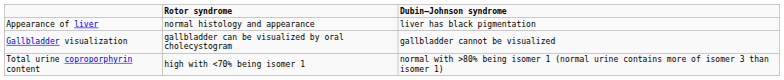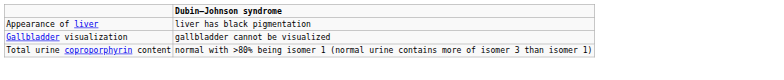 <table class="wikitable">
 <tr>
 <td></td>
-<td><strong>Rotor syndrome</strong></td>
 <td><strong>Dubin–Johnson syndrome</strong></td>
 </tr>
 <tr>
 <td>Appearance of <a href='#'>liver</a></td>
-<td>normal histology and appearance</td>
 <td>liver has black pigmentation</td>
 </tr>
 <tr>
 <td><a href='#'>Gallbladder</a> visualization</td>
-<td>gallbladder can be visualized by oral cholecystogram</td>
 <td>gallbladder cannot be visualized</td>
 </tr>
 <tr>
 <td>Total urine <a href='#'>coproporphyrin</a> content</td>
-<td>high with <70% being isomer 1</td>
 <td>normal with >80% being isomer 1 (normal urine contains more of isomer 3 than isomer 1)</td>
 </tr>
 </table>
